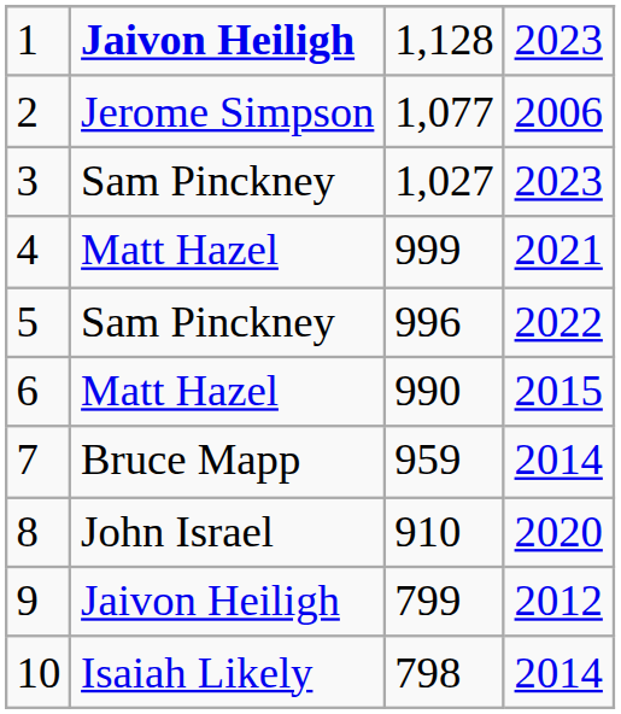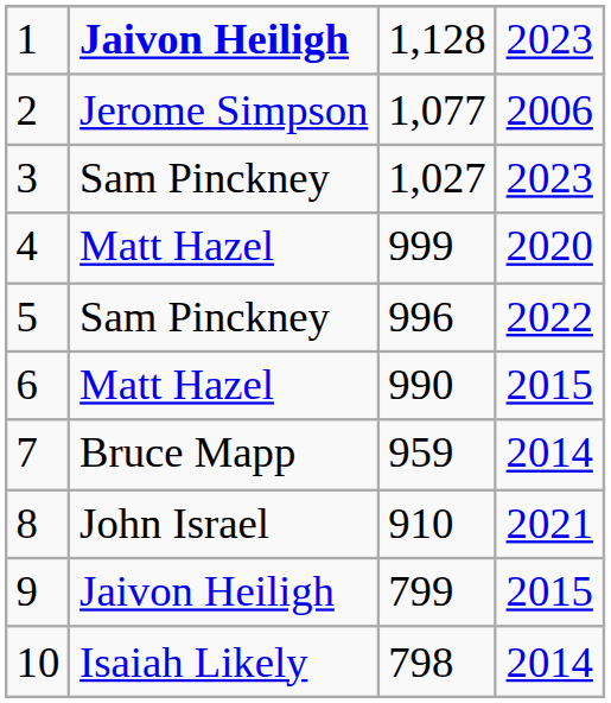 <table class="wikitable">
 <tr>
 </tr>
 <tr>
 <td>1</td>
 <td><strong><a href='#'>Jaivon Heiligh</a></strong></td>
 <td>1,128</td>
 <td><a href='#'>2023</a></td>
 </tr>
 <tr>
 <td>2</td>
 <td><a href='#'>Jerome Simpson</a></td>
 <td>1,077</td>
 <td><a href='#'>2006</a></td>
 </tr>
 <tr>
 <td>3</td>
 <td>Sam Pinckney</td>
 <td>1,027</td>
 <td><a href='#'>2023</a></td>
 </tr>
 <tr>
 <td>4</td>
 <td><a href='#'>Matt Hazel</a></td>
 <td>999</td>
-<td><a href='#'>2021</a></td>
+<td><a href='#'>2020</a></td>
 </tr>
 <tr>
 <td>5</td>
 <td>Sam Pinckney</td>
 <td>996</td>
 <td><a href='#'>2022</a></td>
 </tr>
 <tr>
 <td>6</td>
 <td><a href='#'>Matt Hazel</a></td>
 <td>990</td>
 <td><a href='#'>2015</a></td>
 </tr>
 <tr>
 <td>7</td>
 <td>Bruce Mapp</td>
 <td>959</td>
 <td><a href='#'>2014</a></td>
 </tr>
 <tr>
 <td>8</td>
 <td>John Israel</td>
 <td>910</td>
-<td><a href='#'>2020</a></td>
+<td><a href='#'>2021</a></td>
 </tr>
 <tr>
 <td>9</td>
 <td><a href='#'>Jaivon Heiligh</a></td>
 <td>799</td>
-<td><a href='#'>2012</a></td>
+<td><a href='#'>2015</a></td>
 </tr>
 <tr>
 <td>10</td>
 <td><a href='#'>Isaiah Likely</a></td>
 <td>798</td>
 <td><a href='#'>2014</a></td>
 </tr>
 </table>
